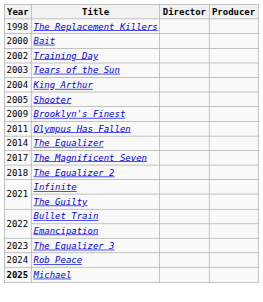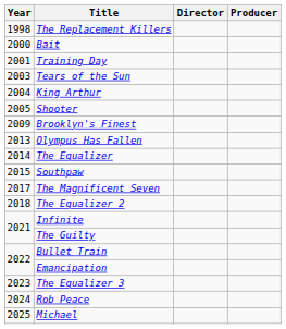 <table class="wikitable plainrowheaders">
 <tr>
 <th style="width:33px;">Year</th>
 <th>Title</th>
 <th width=65>Director</th>
 <th width=65>Producer</th>
 </tr>
 <tr>
 <td>1998</td>
 <td><em><a href='#'>The Replacement Killers</a></em></td>
 <td></td>
 <td></td>
 </tr>
 <tr>
 <td>2000</td>
 <td><em><a href='#'>Bait</a></em></td>
 <td></td>
 <td></td>
 </tr>
 <tr>
-<td>2002</td>
+<td>2001</td>
 <td><em><a href='#'>Training Day</a></em></td>
 <td></td>
 <td></td>
 </tr>
 <tr>
 <td>2003</td>
 <td><em><a href='#'>Tears of the Sun</a></em></td>
 <td></td>
 <td></td>
 </tr>
 <tr>
 <td>2004</td>
 <td><em><a href='#'>King Arthur</a></em></td>
 <td></td>
 <td></td>
 </tr>
 <tr>
 <td>2005</td>
 <td><em><a href='#'>Shooter</a></em></td>
 <td></td>
 <td></td>
 </tr>
 <tr>
 <td>2009</td>
 <td><em><a href='#'>Brooklyn's Finest</a></em></td>
 <td></td>
 <td></td>
 </tr>
 <tr>
-<td>2011</td>
+<td>2013</td>
 <td><em><a href='#'>Olympus Has Fallen</a></em></td>
 <td></td>
 <td></td>
 </tr>
 <tr>
 <td>2014</td>
 <td><em><a href='#'>The Equalizer</a></em></td>
+<td></td>
+<td></td>
+</tr>
+<tr>
+<td>2015</td>
+<td><em><a href='#'>Southpaw</a></em></td>
 <td></td>
 <td></td>
 </tr>
 <tr>
 <td>2017</td>
 <td><em><a href='#'>The Magnificent Seven</a></em></td>
 <td></td>
 <td></td>
 </tr>
 <tr>
 <td>2018</td>
 <td><em><a href='#'>The Equalizer 2</a></em></td>
 <td></td>
 <td></td>
 </tr>
 <tr>
 <td rowspan=2>2021</td>
 <td><em><a href='#'>Infinite</a></em></td>
 <td></td>
 <td></td>
 </tr>
 <tr>
 <td><em><a href='#'>The Guilty</a></em></td>
 <td></td>
 <td></td>
 </tr>
 <tr>
 <td rowspan=2>2022</td>
 <td><em><a href='#'>Bullet Train</a></em></td>
 <td></td>
 <td></td>
 </tr>
 <tr>
 <td><em><a href='#'>Emancipation</a></em></td>
 <td></td>
 <td></td>
 </tr>
 <tr>
 <td>2023</td>
 <td><em><a href='#'>The Equalizer 3</a></em></td>
 <td></td>
 <td></td>
 </tr>
 <tr>
 <td>2024</td>
 <td><em><a href='#'>Rob Peace</a></em></td>
 <td></td>
 <td></td>
 </tr>
 <tr>
-<td><strong>2025</strong></td>
+<td>2025</td>
 <td><em><a href='#'>Michael</a></em></td>
 <td></td>
 <td></td>
 </tr>
 </table>
